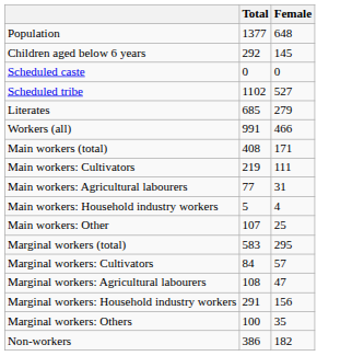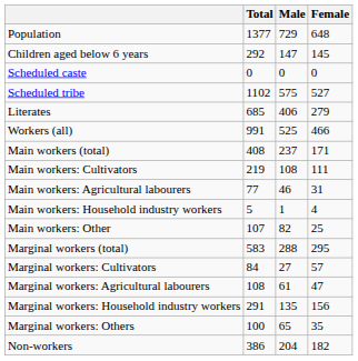 <table class="wikitable sortable">
 <tr>
 <th></th>
 <th>Total</th>
+<th>Male</th>
 <th>Female</th>
 </tr>
 <tr>
 <td>Population</td>
 <td>1377</td>
+<td>729</td>
 <td>648</td>
 </tr>
 <tr>
 <td>Children aged below 6 years</td>
 <td>292</td>
+<td>147</td>
 <td>145</td>
 </tr>
 <tr>
 <td><a href='#'>Scheduled caste</a></td>
 <td>0</td>
 <td>0</td>
+<td>0</td>
 </tr>
 <tr>
 <td><a href='#'>Scheduled tribe</a></td>
 <td>1102</td>
+<td>575</td>
 <td>527</td>
 </tr>
 <tr>
 <td>Literates</td>
 <td>685</td>
+<td>406</td>
 <td>279</td>
 </tr>
 <tr>
 <td>Workers (all)</td>
 <td>991</td>
+<td>525</td>
 <td>466</td>
 </tr>
 <tr>
 <td>Main workers (total)</td>
 <td>408</td>
+<td>237</td>
 <td>171</td>
 </tr>
 <tr>
 <td>Main workers: Cultivators</td>
 <td>219</td>
+<td>108</td>
 <td>111</td>
 </tr>
 <tr>
 <td>Main workers: Agricultural labourers</td>
 <td>77</td>
+<td>46</td>
 <td>31</td>
 </tr>
 <tr>
 <td>Main workers: Household industry workers</td>
 <td>5</td>
+<td>1</td>
 <td>4</td>
 </tr>
 <tr>
 <td>Main workers: Other</td>
 <td>107</td>
+<td>82</td>
 <td>25</td>
 </tr>
 <tr>
 <td>Marginal workers (total)</td>
 <td>583</td>
+<td>288</td>
 <td>295</td>
 </tr>
 <tr>
 <td>Marginal workers: Cultivators</td>
 <td>84</td>
+<td>27</td>
 <td>57</td>
 </tr>
 <tr>
 <td>Marginal workers: Agricultural labourers</td>
 <td>108</td>
+<td>61</td>
 <td>47</td>
 </tr>
 <tr>
 <td>Marginal workers: Household industry workers</td>
 <td>291</td>
+<td>135</td>
 <td>156</td>
 </tr>
 <tr>
 <td>Marginal workers: Others</td>
 <td>100</td>
+<td>65</td>
 <td>35</td>
 </tr>
 <tr>
 <td>Non-workers</td>
 <td>386</td>
+<td>204</td>
 <td>182</td>
 </tr>
 </table>
